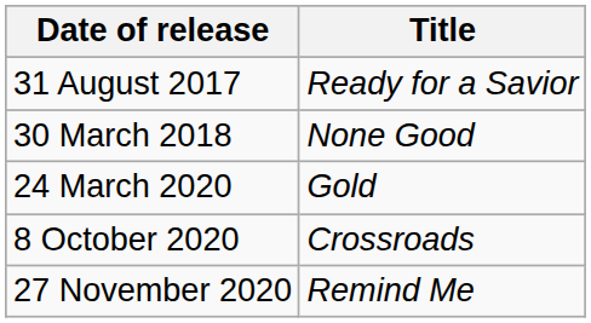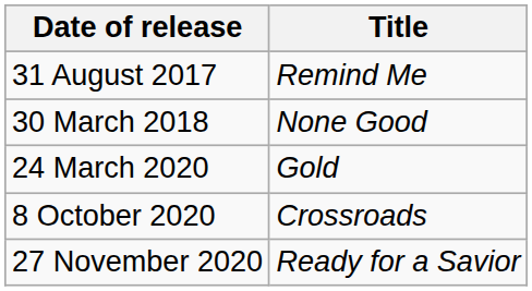 <table class="wikitable">
 <tr>
 <th>Date of release</th>
 <th>Title</th>
 </tr>
 <tr>
 <td>31 August 2017</td>
-<td><em>Ready for a Savior</em></td>
+<td><em>Remind Me</em></td>
 </tr>
 <tr>
 <td>30 March 2018</td>
 <td><em>None Good</em></td>
 </tr>
 <tr>
 <td>24 March 2020</td>
 <td><em>Gold</em></td>
 </tr>
 <tr>
 <td>8 October 2020</td>
 <td><em>Crossroads</em></td>
 </tr>
 <tr>
 <td>27 November 2020</td>
-<td><em>Remind Me</em></td>
+<td><em>Ready for a Savior</em></td>
 </tr>
 </table>
